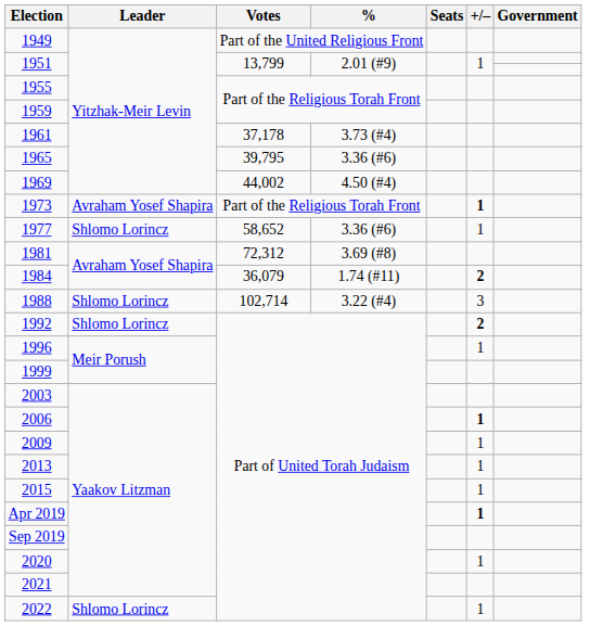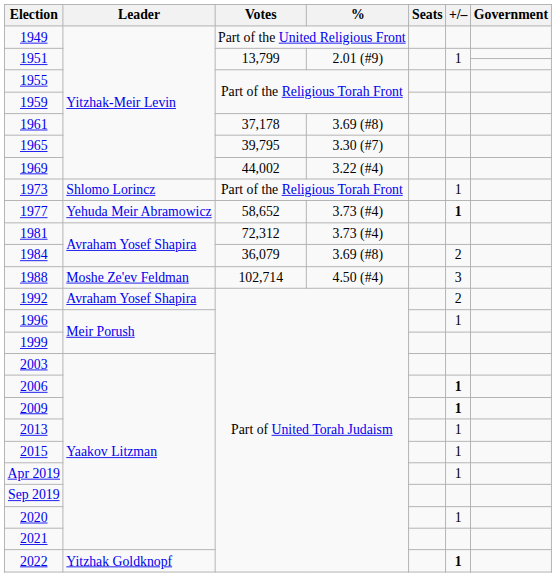 <table class=wikitable style=text-align:center>
 <tr>
 <th>Election</th>
 <th>Leader</th>
 <th>Votes</th>
 <th>%</th>
 <th>Seats</th>
 <th>+/–</th>
 <th>Government</th>
 </tr>
 <tr>
 <td><a href='#'>1949</a></td>
 <td align=left rowspan=8><a href='#'>Yitzhak-Meir Levin</a></td>
 <td colspan=2>Part of the <a href='#'>United Religious Front</a></td>
 <td></td>
 <td></td>
 <td></td>
 </tr>
 <tr>
 <td rowspan=2><a href='#'>1951</a></td>
 <td rowspan=2>13,799</td>
 <td rowspan=2>2.01 (#9)</td>
 <td rowspan=2></td>
 <td rowspan=2> 1</td>
 <td></td>
 </tr>
 <tr>
 <td></td>
 </tr>
 <tr>
 <td><a href='#'>1955</a></td>
 <td colspan=2 rowspan=2>Part of the <a href='#'>Religious Torah Front</a></td>
 <td></td>
 <td></td>
 <td></td>
 </tr>
 <tr>
 <td><a href='#'>1959</a></td>
 <td></td>
 <td></td>
 <td></td>
 </tr>
 <tr>
 <td><a href='#'>1961</a></td>
 <td>37,178</td>
-<td>3.73 (#4)</td>
+<td>3.69 (#8)</td>
 <td></td>
 <td></td>
 <td></td>
 </tr>
 <tr>
 <td><a href='#'>1965</a></td>
 <td>39,795</td>
-<td>3.36 (#6)</td>
+<td>3.30 (#7)</td>
 <td></td>
 <td></td>
 <td></td>
 </tr>
 <tr>
 <td><a href='#'>1969</a></td>
 <td>44,002</td>
-<td>4.50 (#4)</td>
+<td>3.22 (#4)</td>
 <td></td>
 <td></td>
 <td></td>
 </tr>
 <tr>
 <td><a href='#'>1973</a></td>
-<td align=left><a href='#'>Avraham Yosef Shapira</a></td>
+<td align=left><a href='#'>Shlomo Lorincz</a></td>
 <td colspan=2>Part of the <a href='#'>Religious Torah Front</a></td>
 <td></td>
-<td><strong> 1</strong></td>
+<td> 1</td>
 <td></td>
 </tr>
 <tr>
 <td><a href='#'>1977</a></td>
-<td align=left><a href='#'>Shlomo Lorincz</a></td>
+<td align=left><a href='#'>Yehuda Meir Abramowicz</a></td>
 <td>58,652</td>
-<td>3.36 (#6)</td>
+<td>3.73 (#4)</td>
 <td></td>
-<td> 1</td>
+<td><strong> 1</strong></td>
 <td></td>
 </tr>
 <tr>
 <td><a href='#'>1981</a></td>
 <td align=left rowspan=2><a href='#'>Avraham Yosef Shapira</a></td>
 <td>72,312</td>
-<td>3.69 (#8)</td>
+<td>3.73 (#4)</td>
 <td></td>
 <td></td>
 <td></td>
 </tr>
 <tr>
 <td><a href='#'>1984</a></td>
 <td>36,079</td>
-<td>1.74 (#11)</td>
+<td>3.69 (#8)</td>
 <td></td>
-<td><strong> 2</strong></td>
+<td> 2</td>
 <td></td>
 </tr>
 <tr>
 <td><a href='#'>1988</a></td>
-<td align=left><a href='#'>Shlomo Lorincz</a></td>
+<td align=left><a href='#'>Moshe Ze'ev Feldman</a></td>
 <td>102,714</td>
-<td>3.22 (#4)</td>
+<td>4.50 (#4)</td>
 <td></td>
 <td> 3</td>
 <td></td>
 </tr>
 <tr>
 <td><a href='#'>1992</a></td>
-<td align=left><a href='#'>Shlomo Lorincz</a></td>
+<td align=left><a href='#'>Avraham Yosef Shapira</a></td>
 <td colspan=2 rowspan=13>Part of <a href='#'>United Torah Judaism</a></td>
 <td></td>
-<td><strong> 2</strong></td>
+<td> 2</td>
 <td></td>
 </tr>
 <tr>
 <td><a href='#'>1996</a></td>
 <td align=left rowspan=2><a href='#'>Meir Porush</a></td>
 <td></td>
 <td> 1</td>
 <td></td>
 </tr>
 <tr>
 <td><a href='#'>1999</a></td>
 <td></td>
 <td></td>
 <td></td>
 </tr>
 <tr>
 <td><a href='#'>2003</a></td>
 <td align=left rowspan=9><a href='#'>Yaakov Litzman</a></td>
 <td></td>
 <td></td>
 <td></td>
 </tr>
 <tr>
 <td><a href='#'>2006</a></td>
 <td></td>
 <td><strong> 1</strong></td>
 <td></td>
 </tr>
 <tr>
 <td><a href='#'>2009</a></td>
 <td></td>
-<td> 1</td>
+<td><strong> 1</strong></td>
 <td></td>
 </tr>
 <tr>
 <td><a href='#'>2013</a></td>
 <td></td>
 <td> 1</td>
 <td></td>
 </tr>
 <tr>
 <td><a href='#'>2015</a></td>
 <td></td>
 <td> 1</td>
 <td></td>
 </tr>
 <tr>
 <td><a href='#'>Apr 2019</a></td>
 <td></td>
-<td><strong> 1</strong></td>
+<td> 1</td>
 <td></td>
 </tr>
 <tr>
 <td><a href='#'>Sep 2019</a></td>
 <td></td>
 <td></td>
 <td></td>
 </tr>
 <tr>
 <td><a href='#'>2020</a></td>
 <td></td>
 <td> 1</td>
 <td></td>
 </tr>
 <tr>
 <td><a href='#'>2021</a></td>
 <td></td>
 <td></td>
 <td></td>
 </tr>
 <tr>
 <td><a href='#'>2022</a></td>
-<td align=left><a href='#'>Shlomo Lorincz</a></td>
+<td align=left><a href='#'>Yitzhak Goldknopf</a></td>
 <td></td>
-<td> 1</td>
+<td><strong> 1</strong></td>
 <td></td>
 </tr>
 </table>
